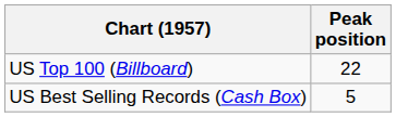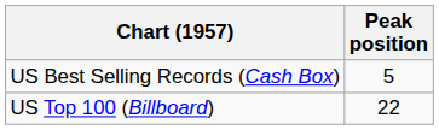 <table class="wikitable sortable">
 <tr>
 <th align="left">Chart (1957)</th>
 <th style="text-align:center;">Peak<br>position</th>
 </tr>
 <tr>
+<td align="left">US Best Selling Records (<em><a href='#'>Cash Box</a></em>)</td>
+<td style="text-align:center;">5</td>
+</tr>
+<tr>
 <td align="left">US <a href='#'>Top 100</a> (<em><a href='#'>Billboard</a></em>)</td>
 <td style="text-align:center;">22</td>
 </tr>
-<tr>
-<td align="left">US Best Selling Records (<em><a href='#'>Cash Box</a></em>)</td>
-<td style="text-align:center;">5</td>
-</tr>
 </table>
